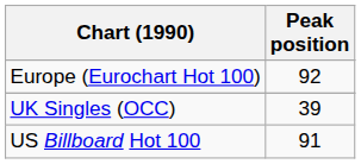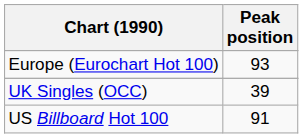 <table class="wikitable sortable">
 <tr>
 <th>Chart (1990)</th>
 <th>Peak<br>position</th>
 </tr>
 <tr>
 </tr>
 <tr>
 <td>Europe (<a href='#'>Eurochart Hot 100</a>)</td>
-<td align="center">92</td>
+<td align="center">93</td>
 </tr>
 <tr>
 </tr>
 <tr>
 </tr>
 <tr>
 <td><a href='#'>UK Singles</a> (<a href='#'>OCC</a>)</td>
 <td align="center">39</td>
 </tr>
 <tr>
 <td>US <em><a href='#'>Billboard</a></em> <a href='#'>Hot 100</a></td>
 <td align="center">91</td>
 </tr>
 </table>
